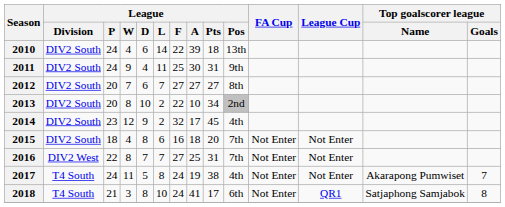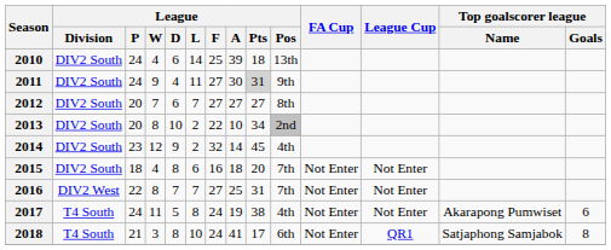 <table class="wikitable" style="text-align: center">
 <tr>
 <th rowspan=2>Season</th>
 <th colspan=9>League</th>
 <th rowspan=2><a href='#'>FA Cup</a></th>
 <th rowspan=2><a href='#'>League Cup</a></th>
 <th colspan=2>Top goalscorer league</th>
 </tr>
 <tr>
 <th>Division</th>
 <th>P</th>
 <th>W</th>
 <th>D</th>
 <th>L</th>
 <th>F</th>
 <th>A</th>
 <th>Pts</th>
 <th>Pos</th>
 <th>Name</th>
 <th>Goals</th>
 </tr>
 <tr>
 <th>2010</th>
 <td><a href='#'>DIV2 South</a></td>
 <td>24</td>
 <td>4</td>
 <td>6</td>
 <td>14</td>
-<td>22</td>
+<td>25</td>
 <td>39</td>
 <td>18</td>
 <td>13th</td>
 <td></td>
 <td></td>
 <td></td>
 <td></td>
 </tr>
 <tr>
 <th>2011</th>
 <td><a href='#'>DIV2 South</a></td>
 <td>24</td>
 <td>9</td>
 <td>4</td>
 <td>11</td>
-<td>25</td>
+<td>27</td>
 <td>30</td>
-<td>31</td>
+<td style="background: lightgrey;">31</td>
 <td>9th</td>
 <td></td>
 <td></td>
 <td></td>
 <td></td>
 </tr>
 <tr>
 <th>2012</th>
 <td><a href='#'>DIV2 South</a></td>
 <td>20</td>
 <td>7</td>
 <td>6</td>
 <td>7</td>
 <td>27</td>
 <td>27</td>
 <td>27</td>
 <td>8th</td>
 <td></td>
 <td></td>
 <td></td>
 <td></td>
 </tr>
 <tr>
 <th>2013</th>
 <td><a href='#'>DIV2 South</a></td>
 <td>20</td>
 <td>8</td>
 <td>10</td>
 <td>2</td>
 <td>22</td>
 <td>10</td>
 <td>34</td>
 <td bgcolor=silver>2nd</td>
 <td></td>
 <td></td>
 <td></td>
 <td></td>
 </tr>
 <tr>
 <th>2014</th>
 <td><a href='#'>DIV2 South</a></td>
 <td>23</td>
 <td>12</td>
 <td>9</td>
 <td>2</td>
 <td>32</td>
-<td>17</td>
+<td>14</td>
 <td>45</td>
 <td>4th</td>
 <td></td>
 <td></td>
 <td></td>
 <td></td>
 </tr>
 <tr>
 <th>2015</th>
 <td><a href='#'>DIV2 South</a></td>
 <td>18</td>
 <td>4</td>
 <td>8</td>
 <td>6</td>
 <td>16</td>
 <td>18</td>
 <td>20</td>
 <td>7th</td>
 <td>Not Enter</td>
 <td>Not Enter</td>
 <td></td>
 <td></td>
 </tr>
 <tr>
 <th>2016</th>
 <td><a href='#'>DIV2 West</a></td>
 <td>22</td>
 <td>8</td>
 <td>7</td>
 <td>7</td>
 <td>27</td>
 <td>25</td>
 <td>31</td>
 <td>7th</td>
 <td>Not Enter</td>
 <td>Not Enter</td>
 <td></td>
 <td></td>
 </tr>
 <tr>
 <th>2017</th>
 <td><a href='#'>T4 South</a></td>
 <td>24</td>
 <td>11</td>
 <td>5</td>
 <td>8</td>
 <td>24</td>
 <td>19</td>
 <td>38</td>
 <td>4th</td>
 <td>Not Enter</td>
 <td>Not Enter</td>
 <td> Akarapong Pumwiset</td>
-<td>7</td>
+<td>6</td>
 </tr>
 <tr>
 <th>2018</th>
 <td><a href='#'>T4 South</a></td>
 <td>21</td>
 <td>3</td>
 <td>8</td>
 <td>10</td>
 <td>24</td>
 <td>41</td>
 <td>17</td>
 <td>6th</td>
 <td>Not Enter</td>
 <td><a href='#'>QR1</a></td>
 <td> Satjaphong Samjabok</td>
 <td>8</td>
 </tr>
 <tr>
 </tr>
 </table>
